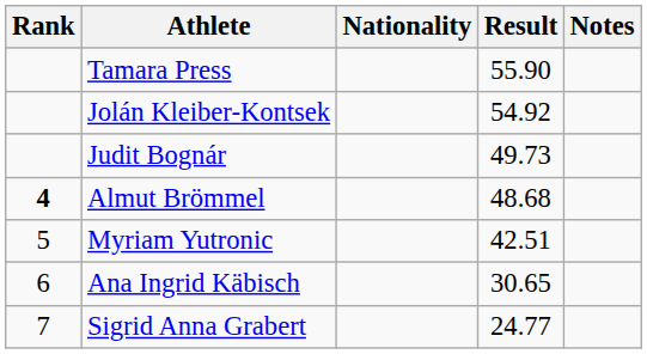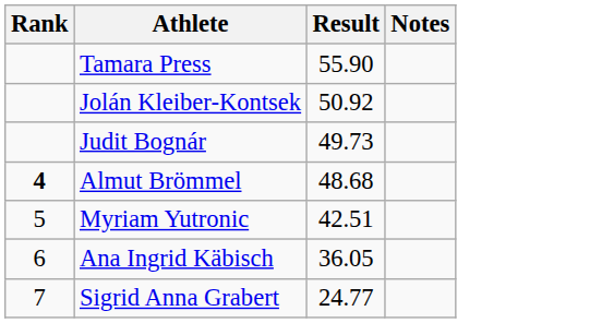 <table class="wikitable sortable" style="text-align:center">
 <tr>
 <th>Rank</th>
 <th>Athlete</th>
-<th>Nationality</th>
 <th>Result</th>
 <th>Notes</th>
 </tr>
 <tr>
 <td></td>
 <td align=left><a href='#'>Tamara Press</a></td>
-<td align=left></td>
 <td>55.90</td>
 <td></td>
 </tr>
 <tr>
 <td></td>
 <td align=left><a href='#'>Jolán Kleiber-Kontsek</a></td>
-<td align=left></td>
-<td>54.92</td>
+<td>50.92</td>
 <td></td>
 </tr>
 <tr>
 <td></td>
 <td align=left><a href='#'>Judit Bognár</a></td>
-<td align=left></td>
 <td>49.73</td>
 <td></td>
 </tr>
 <tr>
 <td><strong>4</strong></td>
 <td align=left><a href='#'>Almut Brömmel</a></td>
-<td align=left></td>
 <td>48.68</td>
 <td></td>
 </tr>
 <tr>
 <td>5</td>
 <td align=left><a href='#'>Myriam Yutronic</a></td>
-<td align=left></td>
 <td>42.51</td>
 <td></td>
 </tr>
 <tr>
 <td>6</td>
 <td align=left><a href='#'>Ana Ingrid Käbisch</a></td>
-<td align=left></td>
-<td>30.65</td>
+<td>36.05</td>
 <td></td>
 </tr>
 <tr>
 <td>7</td>
 <td align=left><a href='#'>Sigrid Anna Grabert</a></td>
-<td align=left></td>
 <td>24.77</td>
 <td></td>
 </tr>
 </table>
